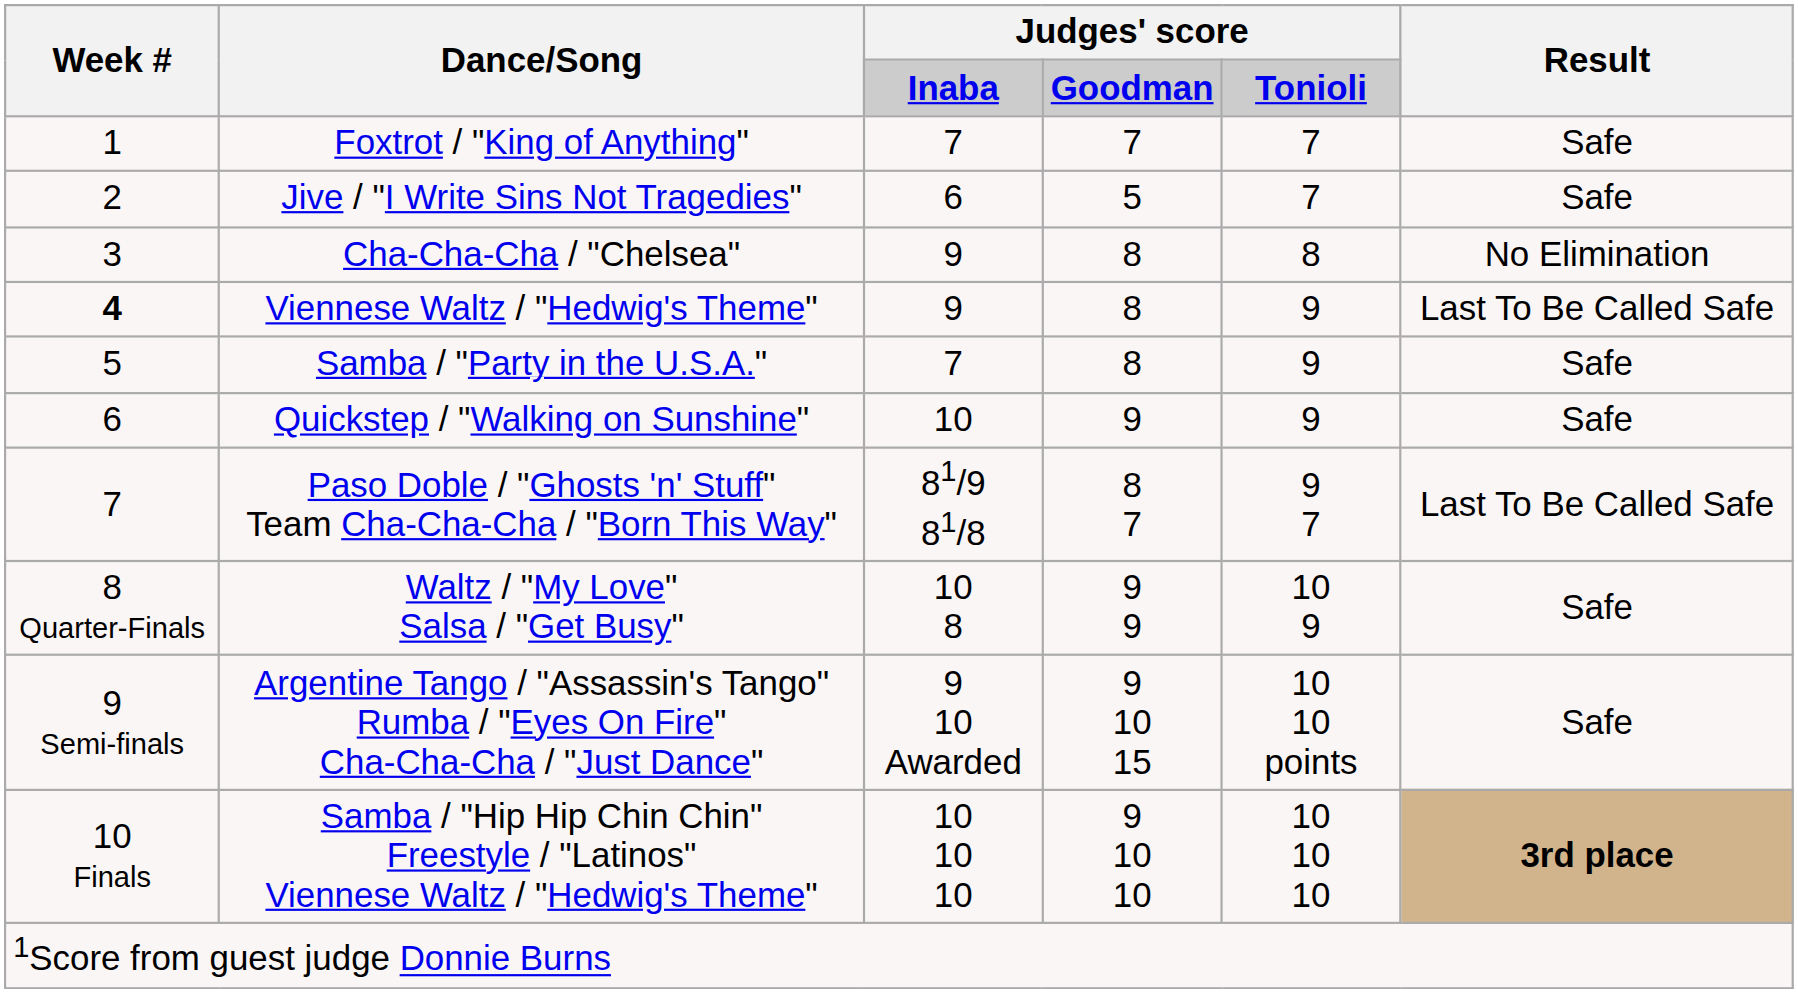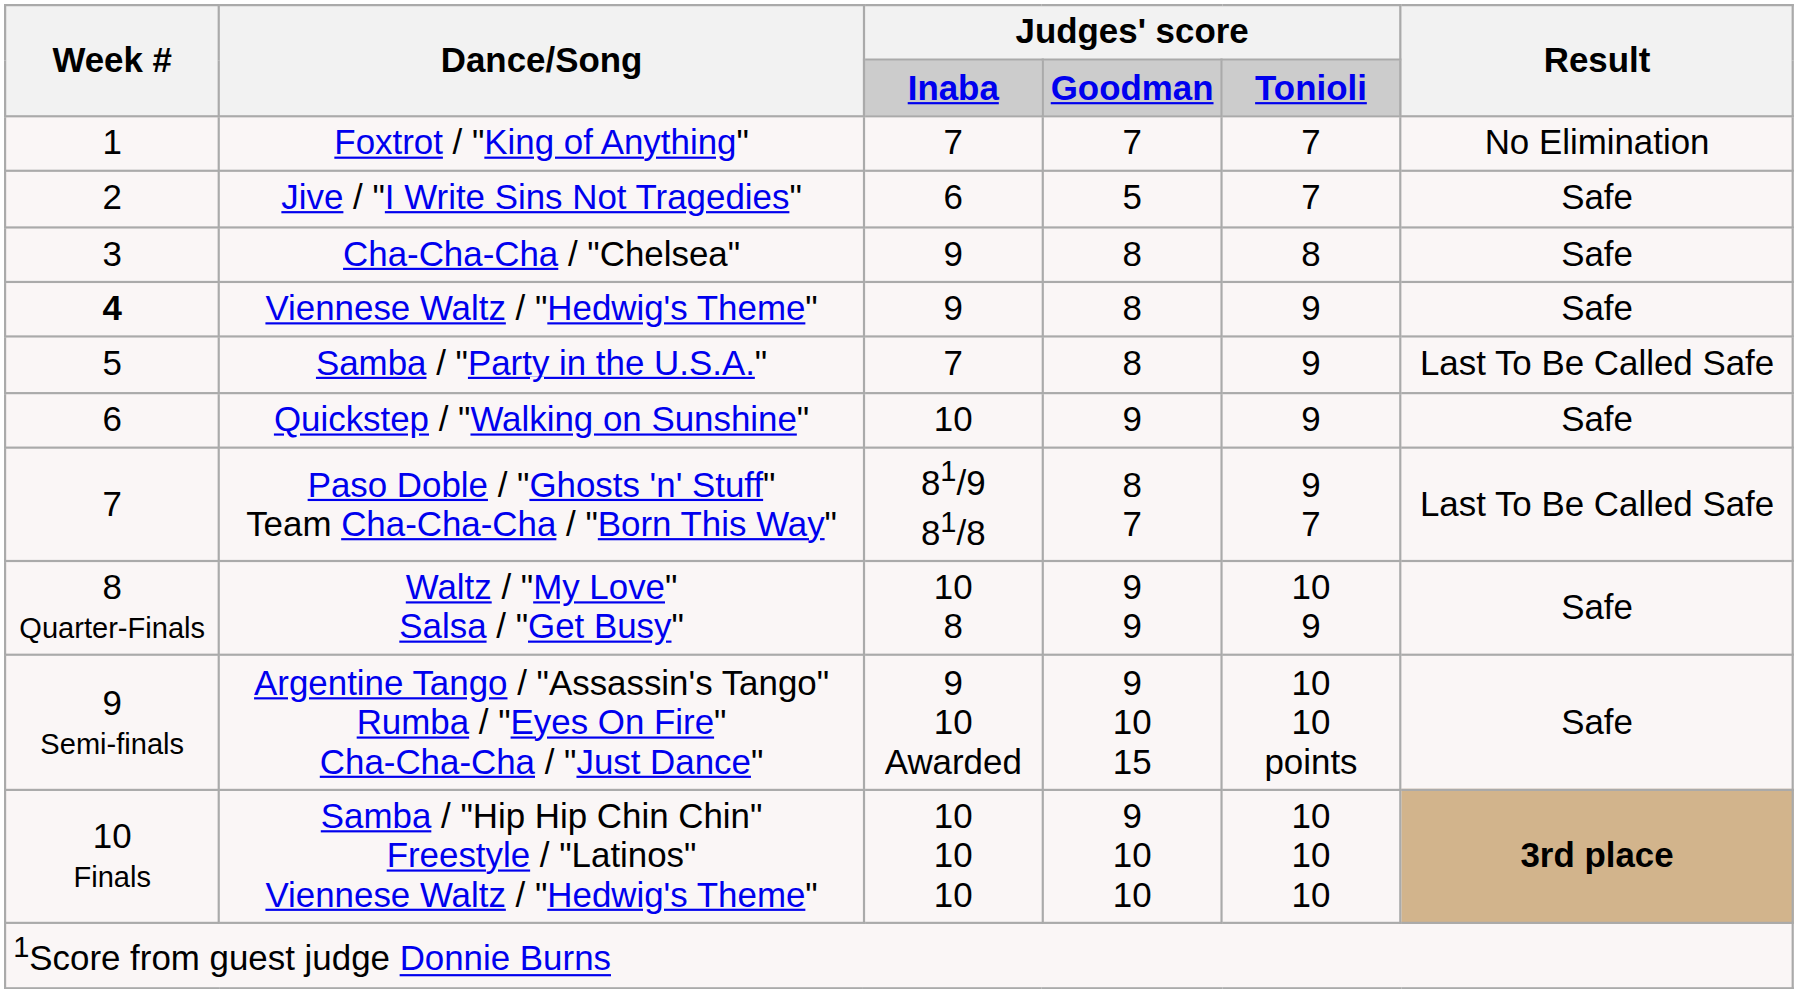 <table class="wikitable collapsible collapsed">
 <tr style="text-align: center; background:#ccc;">
 <th rowspan="2">Week #</th>
 <th rowspan="2">Dance/Song</th>
 <th colspan="3">Judges' score</th>
 <th rowspan="2">Result</th>
 </tr>
 <tr style="text-align: center; background:#ccc;">
 <td style="width:10%; "><strong><a href='#'>Inaba</a></strong></td>
 <td style="width:10%; "><strong><a href='#'>Goodman</a></strong></td>
 <td style="width:10%; "><strong><a href='#'>Tonioli</a></strong></td>
 </tr>
 <tr style="text-align:center; background:#faf6f6;">
 <td>1</td>
 <td><a href='#'>Foxtrot</a> / "<a href='#'>King of Anything</a>"</td>
 <td>7</td>
 <td>7</td>
 <td>7</td>
-<td>Safe</td>
+<td>No Elimination</td>
 </tr>
 <tr style="text-align: center; background:#faf6f6;">
 <td>2</td>
 <td><a href='#'>Jive</a> / "<a href='#'>I Write Sins Not Tragedies</a>"</td>
 <td>6</td>
 <td>5</td>
 <td>7</td>
 <td>Safe</td>
 </tr>
 <tr style="text-align: center; background:#faf6f6;">
 <td>3</td>
 <td><a href='#'>Cha-Cha-Cha</a> / "Chelsea"</td>
 <td>9</td>
 <td>8</td>
 <td>8</td>
-<td>No Elimination</td>
+<td>Safe</td>
 </tr>
 <tr style="text-align:center; background:#faf6f6;">
 <td><strong>4</strong></td>
 <td><a href='#'>Viennese Waltz</a> / "<a href='#'>Hedwig's Theme</a>"</td>
 <td>9</td>
 <td>8</td>
 <td>9</td>
-<td>Last To Be Called Safe</td>
+<td>Safe</td>
 </tr>
 <tr style="text-align:center; background:#faf6f6;">
 <td>5</td>
 <td><a href='#'>Samba</a> / "<a href='#'>Party in the U.S.A.</a>"</td>
 <td>7</td>
 <td>8</td>
 <td>9</td>
-<td>Safe</td>
+<td>Last To Be Called Safe</td>
 </tr>
 <tr style="text-align: center; background:#faf6f6;">
 <td>6</td>
 <td><a href='#'>Quickstep</a> / "<a href='#'>Walking on Sunshine</a>"</td>
 <td>10</td>
 <td>9</td>
 <td>9</td>
 <td>Safe</td>
 </tr>
 <tr style="text-align: center; background:#faf6f6;">
 <td>7</td>
 <td><a href='#'>Paso Doble</a> / "<a href='#'>Ghosts 'n' Stuff</a>" <br> Team <a href='#'>Cha-Cha-Cha</a> / "<a href='#'>Born This Way</a>"</td>
 <td>8<sup>1</sup>/9 <br> 8<sup>1</sup>/8</td>
 <td>8 <br> 7</td>
 <td>9 <br> 7</td>
 <td>Last To Be Called Safe</td>
 </tr>
 <tr style="text-align: center; background:#faf6f6;">
 <td>8<br><small>Quarter-Finals</small></td>
 <td><a href='#'>Waltz</a> / "<a href='#'>My Love</a>"<br><a href='#'>Salsa</a> / "<a href='#'>Get Busy</a>"</td>
 <td>10<br>8</td>
 <td>9<br>9</td>
 <td>10<br>9</td>
 <td>Safe</td>
 </tr>
 <tr style="text-align: center; background:#faf6f6;">
 <td>9<br><small>Semi-finals</small></td>
 <td><a href='#'>Argentine Tango</a> / "Assassin's Tango"<br><a href='#'>Rumba</a> / "<a href='#'>Eyes On Fire</a>"<br><a href='#'>Cha-Cha-Cha</a> / "<a href='#'>Just Dance</a>"</td>
 <td>9<br>10<br>Awarded</td>
 <td>9<br>10<br>15</td>
 <td>10<br>10<br>points</td>
 <td>Safe</td>
 </tr>
 <tr style="text-align: center; background:#faf6f6;">
 <td>10<br><small>Finals</small></td>
 <td><a href='#'>Samba</a> / "Hip Hip Chin Chin"<br><a href='#'>Freestyle</a> / "Latinos"<br><a href='#'>Viennese Waltz</a> / "<a href='#'>Hedwig's Theme</a>"</td>
 <td>10<br>10<br>10</td>
 <td>9<br>10<br>10</td>
 <td>10<br>10<br>10</td>
 <th style="background:tan;">3rd place</th>
 </tr>
 <tr style="text-align: center; background:#faf6f6;">
 <td colspan="6" style="background:#faf6f6; text-align:left;"><sup>1</sup>Score from guest judge <a href='#'>Donnie Burns</a></td>
 </tr>
 </table>
